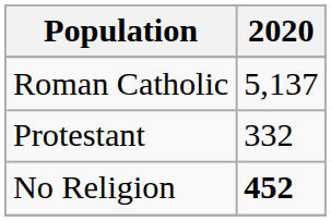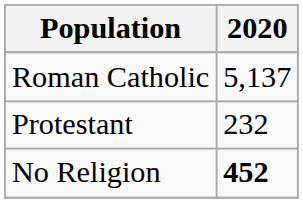 <table class="wikitable">
 <tr>
 <th>Population</th>
 <th>2020</th>
 </tr>
 <tr>
 </tr>
 <tr>
 <td>Roman Catholic</td>
 <td>5,137</td>
 </tr>
 <tr>
 <td>Protestant</td>
-<td>332</td>
+<td>232</td>
 </tr>
 <tr>
 <td>No Religion</td>
 <td><strong>452</strong></td>
 </tr>
 <tr>
 </tr>
 </table>
